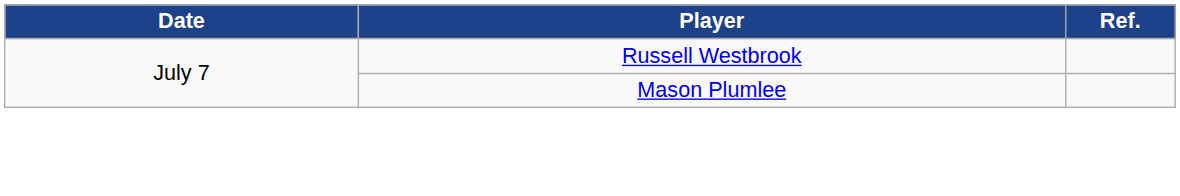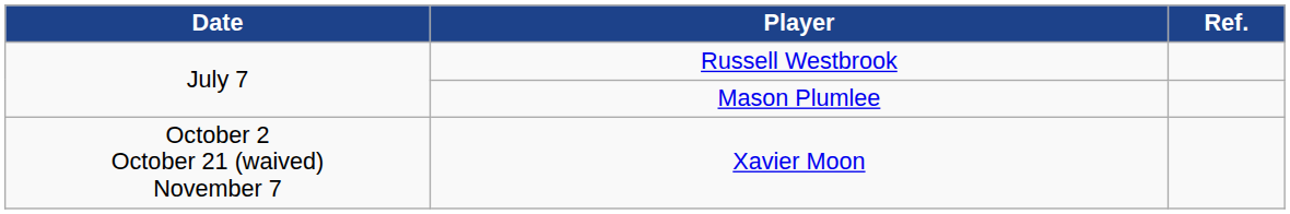 <table class="wikitable sortable sortable" style="text-align: center">
 <tr>
 <th scope="col" style="background:#1d428a; color:white" width="5%">Date</th>
 <th scope="col" style="background:#1d428a; color:white" width="10%">Player</th>
 <th scope="col" style="background:#1d428a; color:white" width="1%" class="unsortable">Ref.</th>
 </tr>
 <tr>
 <td rowspan=2>July 7</td>
 <td scope="row"><a href='#'>Russell Westbrook</a></td>
 <td></td>
 </tr>
 <tr>
 <td scope="row"><a href='#'>Mason Plumlee</a></td>
 <td></td>
 </tr>
+<tr>
+<td>October 2<br>October 21 (waived)<br>November 7</td>
+<td scope="row"><a href='#'>Xavier Moon</a></td>
+<td></td>
+</tr>
 </table>
